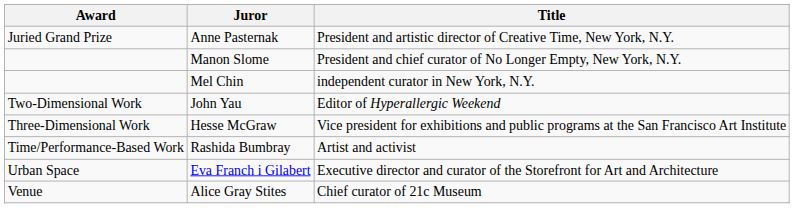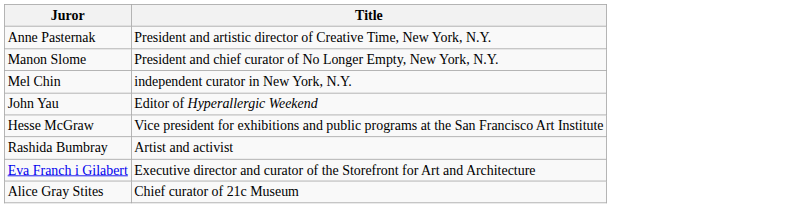 <table class="wikitable">
 <tr>
-<th>Award</th>
 <th>Juror</th>
 <th>Title</th>
 </tr>
 <tr>
-<td>Juried Grand Prize</td>
 <td>Anne Pasternak</td>
 <td>President and artistic director of Creative Time, New York, N.Y.</td>
 </tr>
 <tr>
-<td></td>
 <td>Manon Slome</td>
 <td>President and chief curator of No Longer Empty, New York, N.Y.</td>
 </tr>
 <tr>
-<td></td>
 <td>Mel Chin</td>
 <td>independent curator in New York, N.Y.</td>
 </tr>
 <tr>
-<td>Two-Dimensional Work</td>
 <td>John Yau</td>
 <td>Editor of <em>Hyperallergic Weekend</em></td>
 </tr>
 <tr>
-<td>Three-Dimensional Work</td>
 <td>Hesse McGraw</td>
 <td>Vice president for exhibitions and public programs at the San Francisco Art Institute</td>
 </tr>
 <tr>
-<td>Time/Performance-Based Work</td>
 <td>Rashida Bumbray</td>
 <td>Artist and activist</td>
 </tr>
 <tr>
-<td>Urban Space</td>
 <td><a href='#'>Eva Franch i Gilabert</a></td>
 <td>Executive director and curator of the Storefront for Art and Architecture</td>
 </tr>
 <tr>
-<td>Venue</td>
 <td>Alice Gray Stites</td>
 <td>Chief curator of 21c Museum</td>
 </tr>
 </table>
